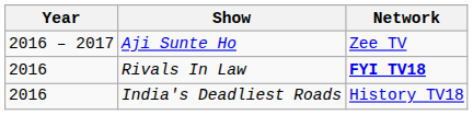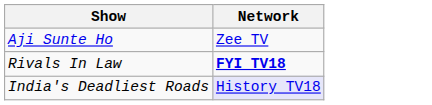 <table class="wikitable sortable">
 <tr>
-<th>Year</th>
 <th>Show</th>
 <th>Network</th>
 </tr>
 <tr>
-<td>2016 – 2017</td>
 <td><em><a href='#'>Aji Sunte Ho</a></em></td>
 <td><a href='#'>Zee TV</a></td>
 </tr>
 <tr>
-<td>2016</td>
 <td><em>Rivals In Law</em></td>
 <td><strong><a href='#'>FYI TV18</a></strong></td>
 </tr>
 <tr>
-<td>2016</td>
 <td><em>India's Deadliest Roads</em></td>
-<td><a href='#'>History TV18</a></td>
+<td style="background: lavender;"><a href='#'>History TV18</a></td>
 </tr>
 </table>
